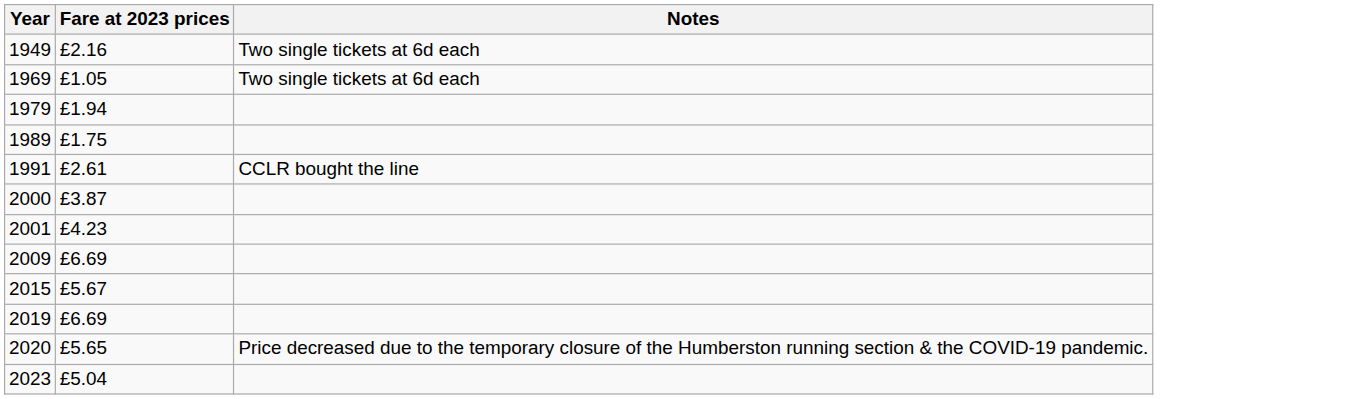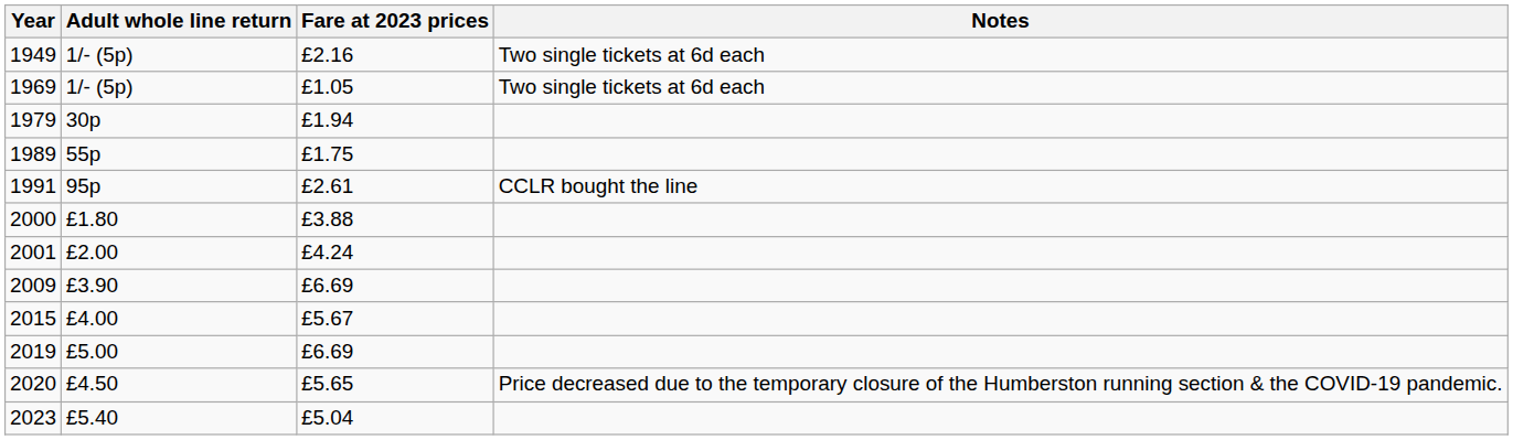 <table class="wikitable">
 <tr>
 <th>Year</th>
+<th>Adult whole line return</th>
 <th>Fare at 2023 prices</th>
 <th>Notes</th>
 </tr>
 <tr>
 <td>1949</td>
+<td>1/- (5p)</td>
 <td>£2.16</td>
 <td>Two single tickets at 6d each</td>
 </tr>
 <tr>
 <td>1969</td>
+<td>1/- (5p)</td>
 <td>£1.05</td>
 <td>Two single tickets at 6d each</td>
 </tr>
 <tr>
 <td>1979</td>
+<td>30p</td>
 <td>£1.94</td>
 <td></td>
 </tr>
 <tr>
 <td>1989</td>
+<td>55p</td>
 <td>£1.75</td>
 <td></td>
 </tr>
 <tr>
 <td>1991</td>
+<td>95p</td>
 <td>£2.61</td>
 <td>CCLR bought the line</td>
 </tr>
 <tr>
 <td>2000</td>
-<td>£3.87</td>
+<td>£1.80</td>
+<td>£3.88</td>
 <td></td>
 </tr>
 <tr>
 <td>2001</td>
-<td>£4.23</td>
+<td>£2.00</td>
+<td>£4.24</td>
 <td></td>
 </tr>
 <tr>
 <td>2009</td>
+<td>£3.90</td>
 <td>£6.69</td>
 <td></td>
 </tr>
 <tr>
 <td>2015</td>
+<td>£4.00</td>
 <td>£5.67</td>
 <td></td>
 </tr>
 <tr>
 <td>2019</td>
+<td>£5.00</td>
 <td>£6.69</td>
 <td></td>
 </tr>
 <tr>
 <td>2020</td>
+<td>£4.50</td>
 <td>£5.65</td>
 <td>Price decreased due to the temporary closure of the Humberston running section & the COVID-19 pandemic.</td>
 </tr>
 <tr>
 <td>2023</td>
+<td>£5.40</td>
 <td>£5.04</td>
 <td></td>
 </tr>
 </table>
